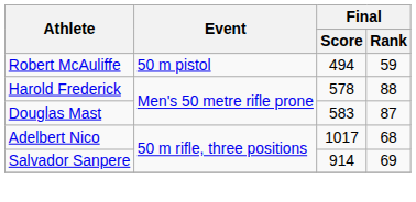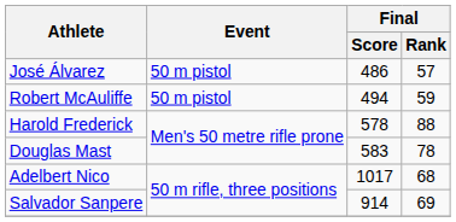 <table class="wikitable" style="font-size:90%">
 <tr>
 <th rowspan="2">Athlete</th>
 <th rowspan="2">Event</th>
 <th colspan="2">Final</th>
 </tr>
 <tr>
 <th>Score</th>
 <th>Rank</th>
+</tr>
+<tr>
+<td rowspan=1><a href='#'>José Álvarez</a></td>
+<td><a href='#'>50 m pistol</a></td>
+<td align="center">486</td>
+<td align="center">57</td>
 </tr>
 <tr>
 <td rowspan=1><a href='#'>Robert McAuliffe</a></td>
 <td><a href='#'>50 m pistol</a></td>
 <td align="center">494</td>
 <td align="center">59</td>
 </tr>
 <tr>
 <td rowspan=1><a href='#'>Harold Frederick</a></td>
 <td rowspan=2><a href='#'>Men's 50 metre rifle prone</a></td>
 <td align="center">578</td>
 <td align="center">88</td>
 </tr>
 <tr>
 <td rowspan=1><a href='#'>Douglas Mast</a></td>
 <td align="center">583</td>
-<td align="center">87</td>
+<td align="center">78</td>
 </tr>
 <tr>
 <td rowspan=1><a href='#'>Adelbert Nico</a></td>
 <td rowspan=2><a href='#'>50 m rifle, three positions</a></td>
 <td align="center">1017</td>
 <td align="center">68</td>
 </tr>
 <tr>
 <td rowspan=1><a href='#'>Salvador Sanpere</a></td>
 <td align="center">914</td>
 <td align="center">69</td>
 </tr>
 <tr>
 </tr>
 </table>
